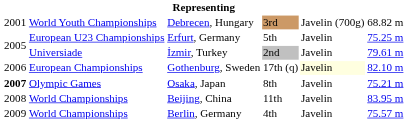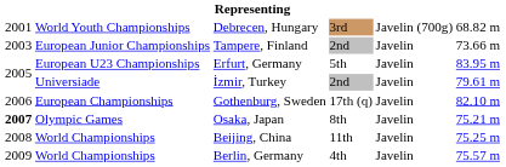 <table>
 <tr>
 <th colspan="6">Representing </th>
 </tr>
 <tr>
 <td>2001</td>
 <td><a href='#'>World Youth Championships</a></td>
 <td><a href='#'>Debrecen</a>, Hungary</td>
 <td bgcolor=cc9966>3rd</td>
 <td>Javelin (700g)</td>
 <td>68.82 m</td>
 </tr>
 <tr>
+<td>2003</td>
+<td><a href='#'>European Junior Championships</a></td>
+<td><a href='#'>Tampere</a>, Finland</td>
+<td bgcolor="silver">2nd</td>
+<td>Javelin</td>
+<td>73.66 m</td>
+</tr>
+<tr>
 <td rowspan=2>2005</td>
 <td><a href='#'>European U23 Championships</a></td>
 <td><a href='#'>Erfurt</a>, Germany</td>
 <td>5th</td>
 <td>Javelin</td>
-<td><a href='#'>75.25 m</a></td>
+<td><a href='#'>83.95 m</a></td>
 </tr>
 <tr>
 <td><a href='#'>Universiade</a></td>
 <td><a href='#'>İzmir</a>, Turkey</td>
 <td bgcolor="silver">2nd</td>
 <td>Javelin</td>
 <td><a href='#'>79.61 m</a></td>
 </tr>
 <tr>
 <td>2006</td>
 <td><a href='#'>European Championships</a></td>
 <td><a href='#'>Gothenburg</a>, Sweden</td>
 <td>17th (q)</td>
-<td style="background: lightyellow;">Javelin</td>
+<td>Javelin</td>
 <td><a href='#'>82.10 m</a></td>
 </tr>
 <tr>
 <td><strong>2007</strong></td>
 <td><a href='#'>Olympic Games</a></td>
 <td><a href='#'>Osaka</a>, Japan</td>
 <td>8th</td>
 <td>Javelin</td>
 <td><a href='#'>75.21 m</a></td>
 </tr>
 <tr>
 <td>2008</td>
 <td><a href='#'>World Championships</a></td>
 <td><a href='#'>Beijing</a>, China</td>
 <td>11th</td>
 <td>Javelin</td>
-<td><a href='#'>83.95 m</a></td>
+<td><a href='#'>75.25 m</a></td>
 </tr>
 <tr>
 <td>2009</td>
 <td><a href='#'>World Championships</a></td>
 <td><a href='#'>Berlin</a>, Germany</td>
 <td>4th</td>
 <td>Javelin</td>
 <td><a href='#'>75.57 m</a></td>
 </tr>
 </table>
